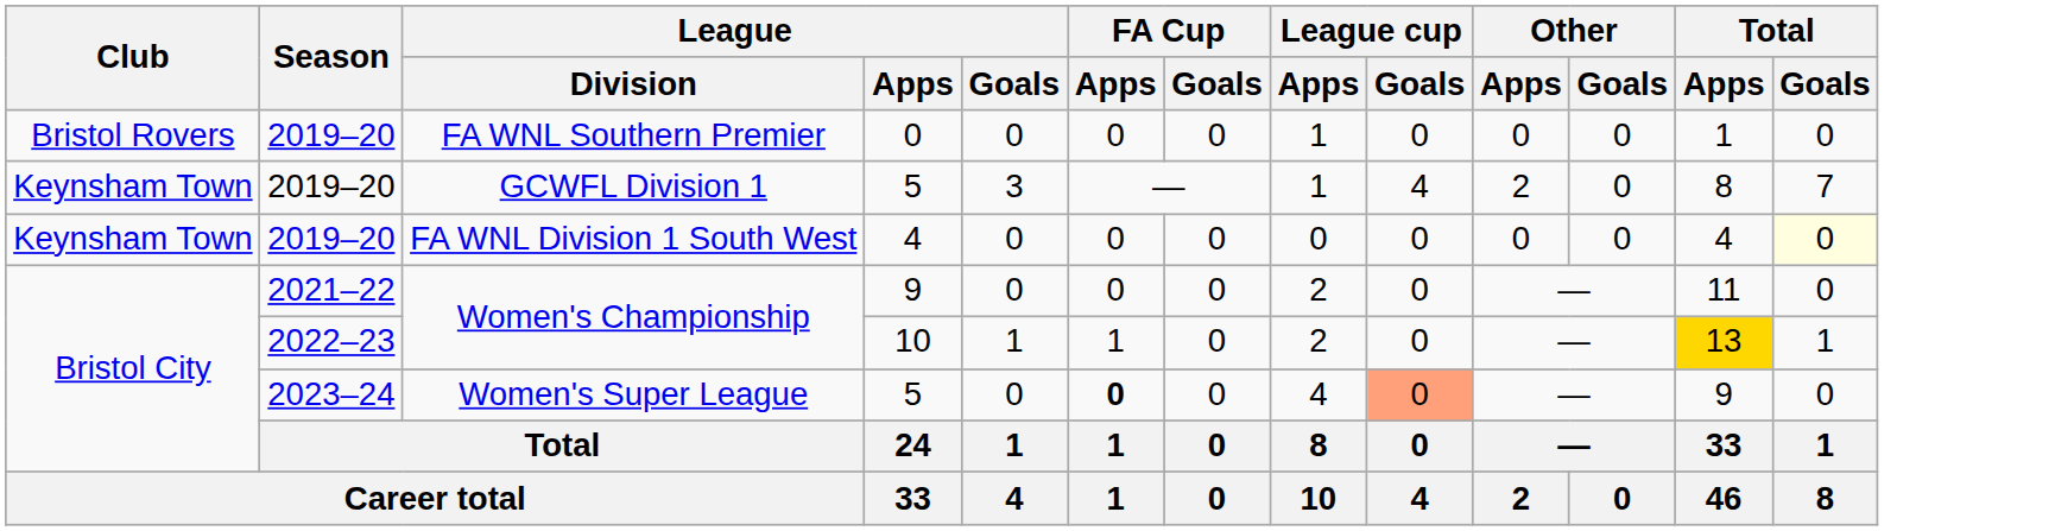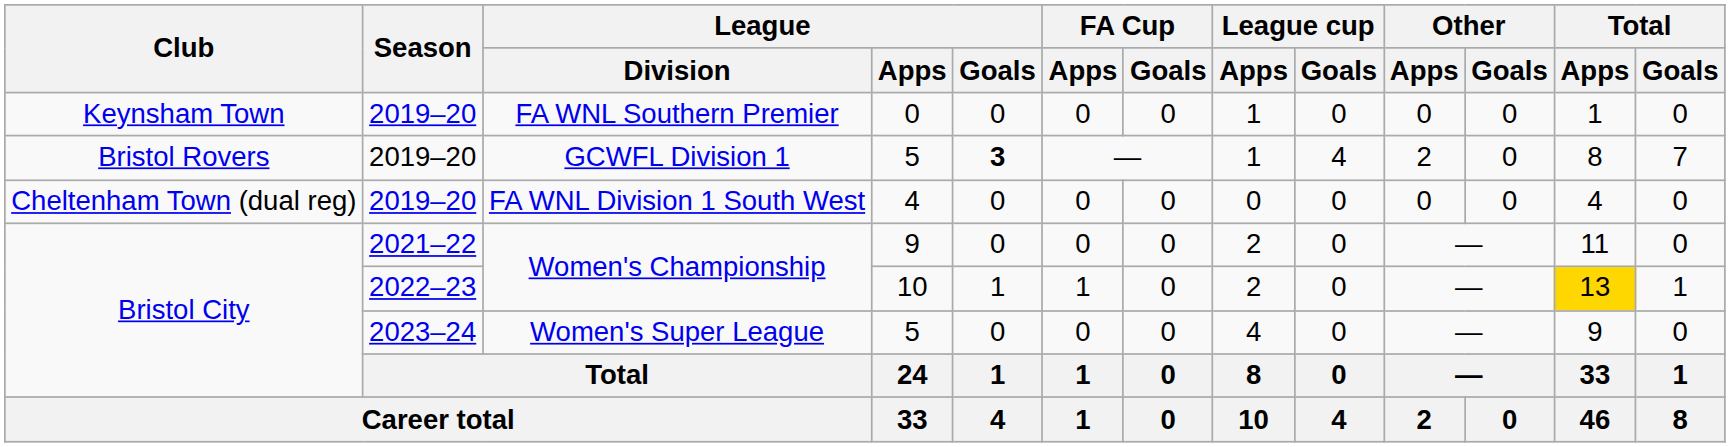 <table class="wikitable" style="text-align:center">
 <tr>
 <th rowspan="2">Club</th>
 <th rowspan="2">Season</th>
 <th colspan="3">League</th>
 <th colspan="2">FA Cup</th>
 <th colspan="2">League cup</th>
 <th colspan="2">Other</th>
 <th colspan="2">Total</th>
 </tr>
 <tr>
 <th>Division</th>
 <th>Apps</th>
 <th>Goals</th>
 <th>Apps</th>
 <th>Goals</th>
 <th>Apps</th>
 <th>Goals</th>
 <th>Apps</th>
 <th>Goals</th>
 <th>Apps</th>
 <th>Goals</th>
 </tr>
 <tr>
-<td><a href='#'>Bristol Rovers</a></td>
+<td><a href='#'>Keynsham Town</a></td>
 <td><a href='#'>2019–20</a></td>
 <td><a href='#'>FA WNL Southern Premier</a></td>
 <td>0</td>
 <td>0</td>
 <td>0</td>
 <td>0</td>
 <td>1</td>
 <td>0</td>
 <td>0</td>
 <td>0</td>
 <td>1</td>
 <td>0</td>
 </tr>
 <tr>
-<td><a href='#'>Keynsham Town</a></td>
+<td><a href='#'>Bristol Rovers</a></td>
 <td>2019–20</td>
 <td><a href='#'>GCWFL Division 1</a></td>
 <td>5</td>
-<td>3</td>
+<td><strong>3</strong></td>
 <td colspan="2">—</td>
 <td>1</td>
 <td>4</td>
 <td>2</td>
 <td>0</td>
 <td>8</td>
 <td>7</td>
 </tr>
 <tr>
-<td><a href='#'>Keynsham Town</a></td>
+<td><a href='#'>Cheltenham Town</a> (dual reg)</td>
 <td><a href='#'>2019–20</a></td>
 <td><a href='#'>FA WNL Division 1 South West</a></td>
 <td>4</td>
 <td>0</td>
 <td>0</td>
 <td>0</td>
 <td>0</td>
 <td>0</td>
 <td>0</td>
 <td>0</td>
 <td>4</td>
-<td style="background: lightyellow;">0</td>
+<td>0</td>
 </tr>
 <tr>
 <td rowspan="4"><a href='#'>Bristol City</a></td>
 <td><a href='#'>2021–22</a></td>
 <td rowspan="2"><a href='#'>Women's Championship</a></td>
 <td>9</td>
 <td>0</td>
 <td>0</td>
 <td>0</td>
 <td>2</td>
 <td>0</td>
 <td colspan="2">—</td>
 <td>11</td>
 <td>0</td>
 </tr>
 <tr>
 <td><a href='#'>2022–23</a></td>
 <td>10</td>
 <td>1</td>
 <td>1</td>
 <td>0</td>
 <td>2</td>
 <td>0</td>
 <td colspan="2">—</td>
 <td style="background: gold;">13</td>
 <td>1</td>
 </tr>
 <tr>
 <td><a href='#'>2023–24</a></td>
 <td><a href='#'>Women's Super League</a></td>
 <td>5</td>
 <td>0</td>
-<td><strong>0</strong></td>
+<td>0</td>
 <td>0</td>
 <td>4</td>
-<td style="background: lightsalmon;">0</td>
+<td>0</td>
 <td colspan="2">—</td>
 <td>9</td>
 <td>0</td>
 </tr>
 <tr>
 <th colspan="2">Total</th>
 <th>24</th>
 <th>1</th>
 <th>1</th>
 <th>0</th>
 <th>8</th>
 <th>0</th>
 <th colspan="2">—</th>
 <th>33</th>
 <th>1</th>
 </tr>
 <tr>
 <th colspan="3">Career total</th>
 <th>33</th>
 <th>4</th>
 <th>1</th>
 <th>0</th>
 <th>10</th>
 <th>4</th>
 <th>2</th>
 <th>0</th>
 <th>46</th>
 <th>8</th>
 </tr>
 </table>
